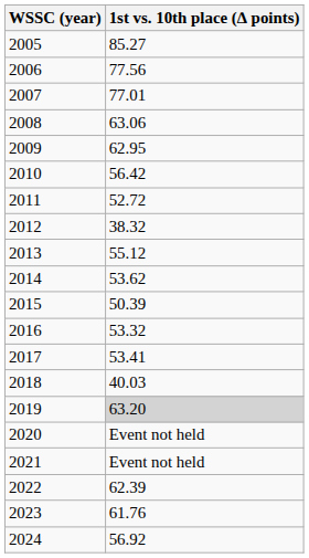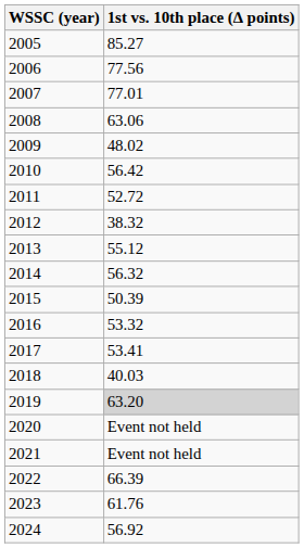 <table class="wikitable sortable">
 <tr>
 <th>WSSC (year)</th>
 <th>1st vs. 10th place (∆ points)</th>
 </tr>
 <tr>
 <td>2005</td>
 <td>85.27 </td>
 </tr>
 <tr>
 <td>2006</td>
 <td>77.56 </td>
 </tr>
 <tr>
 <td>2007</td>
 <td>77.01 </td>
 </tr>
 <tr>
 <td>2008</td>
 <td>63.06 </td>
 </tr>
 <tr>
 <td>2009</td>
-<td>62.95 </td>
+<td>48.02 </td>
 </tr>
 <tr>
 <td>2010</td>
 <td>56.42 </td>
 </tr>
 <tr>
 <td>2011</td>
 <td>52.72 </td>
 </tr>
 <tr>
 <td>2012</td>
 <td>38.32 </td>
 </tr>
 <tr>
 <td>2013</td>
 <td>55.12 </td>
 </tr>
 <tr>
 <td>2014</td>
-<td>53.62 </td>
+<td>56.32 </td>
 </tr>
 <tr>
 <td>2015</td>
 <td>50.39 </td>
 </tr>
 <tr>
 <td>2016</td>
 <td>53.32 </td>
 </tr>
 <tr>
 <td>2017</td>
 <td>53.41 </td>
 </tr>
 <tr>
 <td>2018</td>
 <td>40.03 </td>
 </tr>
 <tr>
 <td>2019</td>
 <td style="background: lightgrey;">63.20 </td>
 </tr>
 <tr>
 <td>2020</td>
 <td>Event not held </td>
 </tr>
 <tr>
 <td>2021</td>
 <td>Event not held</td>
 </tr>
 <tr>
 <td>2022</td>
-<td>62.39 </td>
+<td>66.39 </td>
 </tr>
 <tr>
 <td>2023</td>
 <td>61.76 </td>
 </tr>
 <tr>
 <td>2024</td>
 <td>56.92 </td>
 </tr>
 </table>
